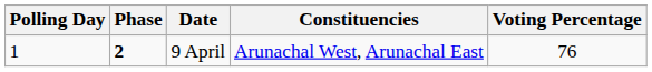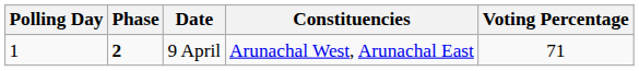 <table class="wikitable sortable">
 <tr>
 <th>Polling Day</th>
 <th>Phase</th>
 <th>Date</th>
 <th>Constituencies</th>
 <th>Voting Percentage</th>
 </tr>
 <tr>
 <td>1</td>
 <td><strong>2</strong></td>
 <td>9 April</td>
 <td><a href='#'>Arunachal West</a>, <a href='#'>Arunachal East</a></td>
-<td style="text-align:center;">76</td>
+<td style="text-align:center;">71</td>
 </tr>
 </table>
